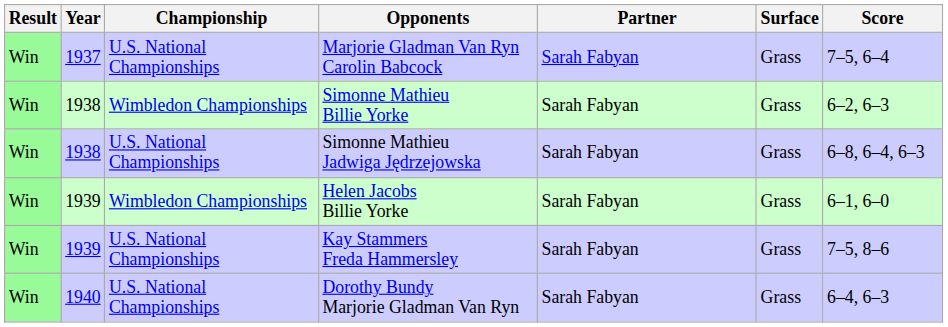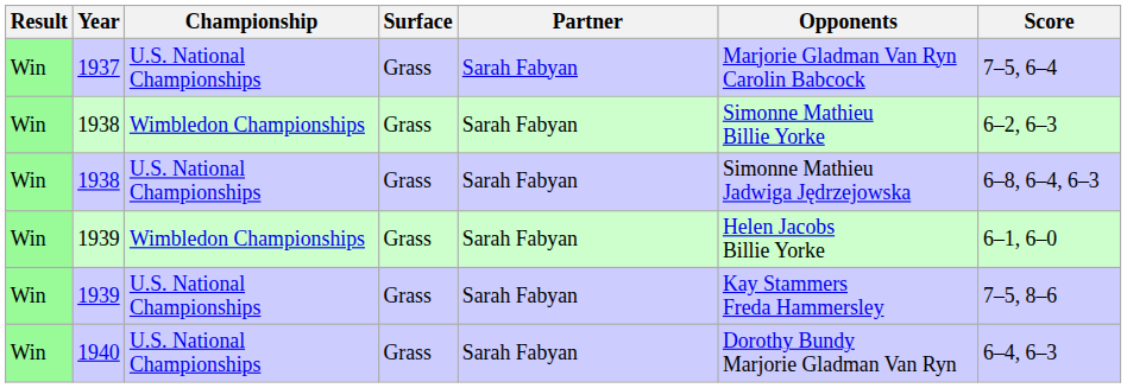 <table class="sortable wikitable">
 <tr>
 <th>Result</th>
 <th>Year</th>
 <th style="width:185px">Championship</th>
+<th style="width:50px">Surface</th>
+<th style="width:190px">Partner</th>
 <th style="width:190px">Opponents</th>
-<th style="width:190px">Partner</th>
-<th style="width:50px">Surface</th>
 <th style="width:100px" class="unsortable">Score</th>
 </tr>
 <tr style="background:#ccf;">
 <td style="background:#98fb98;">Win</td>
 <td><a href='#'>1937</a></td>
 <td><a href='#'>U.S. National Championships</a></td>
+<td>Grass</td>
+<td> <a href='#'>Sarah Fabyan</a></td>
 <td> <a href='#'>Marjorie Gladman Van Ryn</a> <br>  <a href='#'>Carolin Babcock</a></td>
-<td> <a href='#'>Sarah Fabyan</a></td>
-<td>Grass</td>
 <td>7–5, 6–4</td>
 </tr>
 <tr style="background:#cfc;">
 <td style="background:#98fb98;">Win</td>
 <td>1938</td>
 <td><a href='#'>Wimbledon Championships</a></td>
+<td>Grass</td>
+<td> Sarah Fabyan</td>
 <td> <a href='#'>Simonne Mathieu</a> <br>  <a href='#'>Billie Yorke</a></td>
-<td> Sarah Fabyan</td>
-<td>Grass</td>
 <td>6–2, 6–3</td>
 </tr>
 <tr style="background:#ccf;">
 <td style="background:#98fb98;">Win</td>
 <td><a href='#'>1938</a></td>
 <td><a href='#'>U.S. National Championships</a></td>
+<td>Grass</td>
+<td> Sarah Fabyan</td>
 <td> Simonne Mathieu<br>  <a href='#'>Jadwiga Jędrzejowska</a></td>
-<td> Sarah Fabyan</td>
-<td>Grass</td>
 <td>6–8, 6–4, 6–3</td>
 </tr>
 <tr style="background:#cfc;">
 <td style="background:#98fb98;">Win</td>
 <td>1939</td>
 <td><a href='#'>Wimbledon Championships</a></td>
+<td>Grass</td>
+<td> Sarah Fabyan</td>
 <td> <a href='#'>Helen Jacobs</a> <br>  Billie Yorke</td>
-<td> Sarah Fabyan</td>
-<td>Grass</td>
 <td>6–1, 6–0</td>
 </tr>
 <tr style="background:#ccf;">
 <td style="background:#98fb98;">Win</td>
 <td><a href='#'>1939</a></td>
 <td><a href='#'>U.S. National Championships</a></td>
+<td>Grass</td>
+<td> Sarah Fabyan</td>
 <td> <a href='#'>Kay Stammers</a> <br>  <a href='#'>Freda Hammersley</a></td>
-<td> Sarah Fabyan</td>
-<td>Grass</td>
 <td>7–5, 8–6</td>
 </tr>
 <tr style="background:#ccf;">
 <td style="background:#98fb98;">Win</td>
 <td><a href='#'>1940</a></td>
 <td><a href='#'>U.S. National Championships</a></td>
+<td>Grass</td>
+<td> Sarah Fabyan</td>
 <td> <a href='#'>Dorothy Bundy</a> <br>  Marjorie Gladman Van Ryn</td>
-<td> Sarah Fabyan</td>
-<td>Grass</td>
 <td>6–4, 6–3</td>
 </tr>
 </table>
